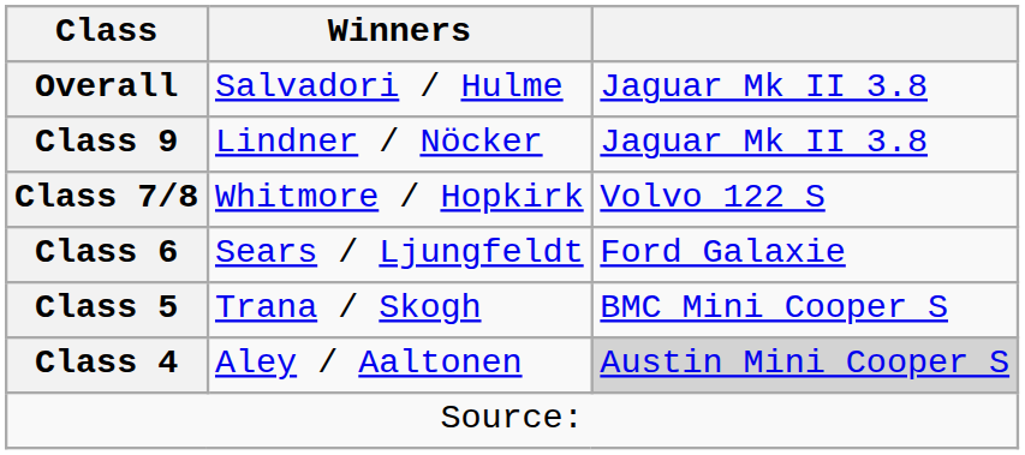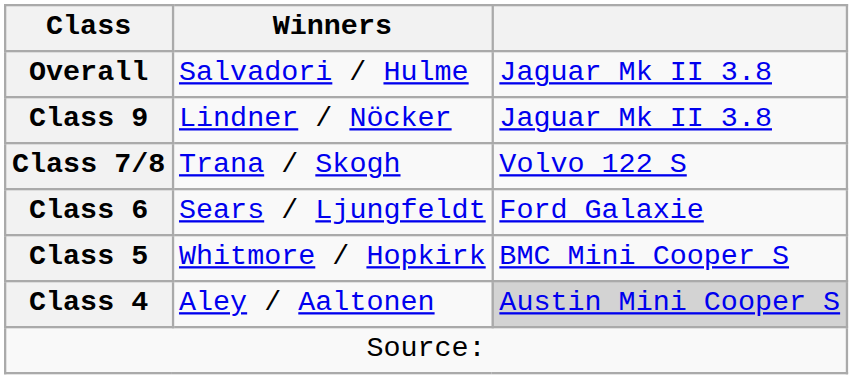 <table class="wikitable" style="font-size: 95%">
 <tr>
 <th>Class</th>
 <th>Winners</th>
 <th></th>
 </tr>
 <tr>
 <th>Overall</th>
 <td><a href='#'>Salvadori</a> / <a href='#'>Hulme</a></td>
 <td><a href='#'>Jaguar Mk II 3.8</a></td>
 </tr>
 <tr>
 <th>Class 9</th>
 <td><a href='#'>Lindner</a> / <a href='#'>Nöcker</a></td>
 <td><a href='#'>Jaguar Mk II 3.8</a></td>
 </tr>
 <tr>
 <th>Class 7/8</th>
-<td><a href='#'>Whitmore</a> / <a href='#'>Hopkirk</a></td>
+<td><a href='#'>Trana</a> / <a href='#'>Skogh</a></td>
 <td><a href='#'>Volvo 122 S</a></td>
 </tr>
 <tr>
 <th>Class 6</th>
 <td><a href='#'>Sears</a> / <a href='#'>Ljungfeldt</a></td>
 <td><a href='#'>Ford Galaxie</a></td>
 </tr>
 <tr>
 <th>Class 5</th>
-<td><a href='#'>Trana</a> / <a href='#'>Skogh</a></td>
+<td><a href='#'>Whitmore</a> / <a href='#'>Hopkirk</a></td>
 <td><a href='#'>BMC Mini Cooper S</a></td>
 </tr>
 <tr>
 <th>Class 4</th>
 <td><a href='#'>Aley</a> / <a href='#'>Aaltonen</a></td>
 <td style="background: lightgrey;"><a href='#'>Austin Mini Cooper S</a></td>
 </tr>
 <tr>
 <td colspan="3" style="text-align:center;">Source:</td>
 </tr>
 </table>
